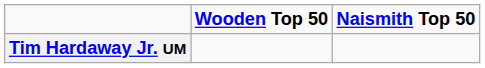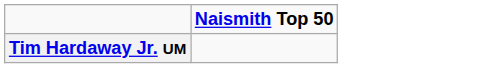 <table class="wikitable" style="white-space:nowrap; font-size:90%;">
 <tr>
 <td></td>
-<td><strong><a href='#'>Wooden</a> Top 50</strong></td>
 <td><strong><a href='#'>Naismith</a> Top 50</strong></td>
 </tr>
 <tr>
 <th><a href='#'>Tim Hardaway Jr.</a> <small>UM</small></th>
 <td></td>
-<td></td>
 </tr>
 </table>
